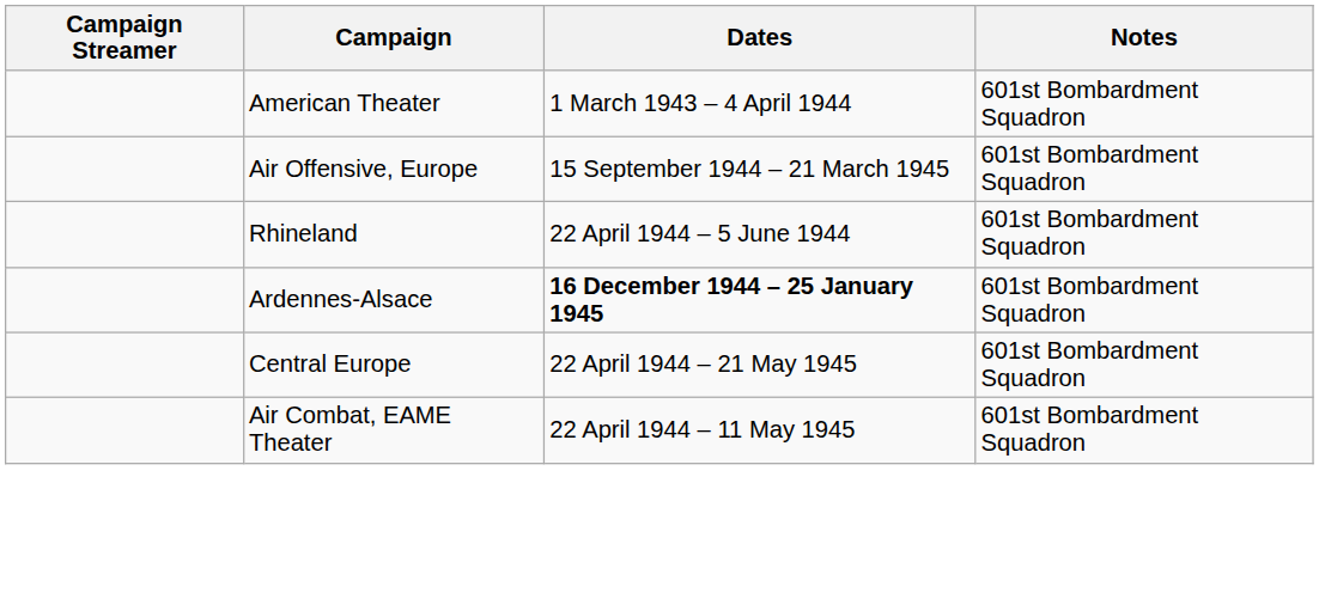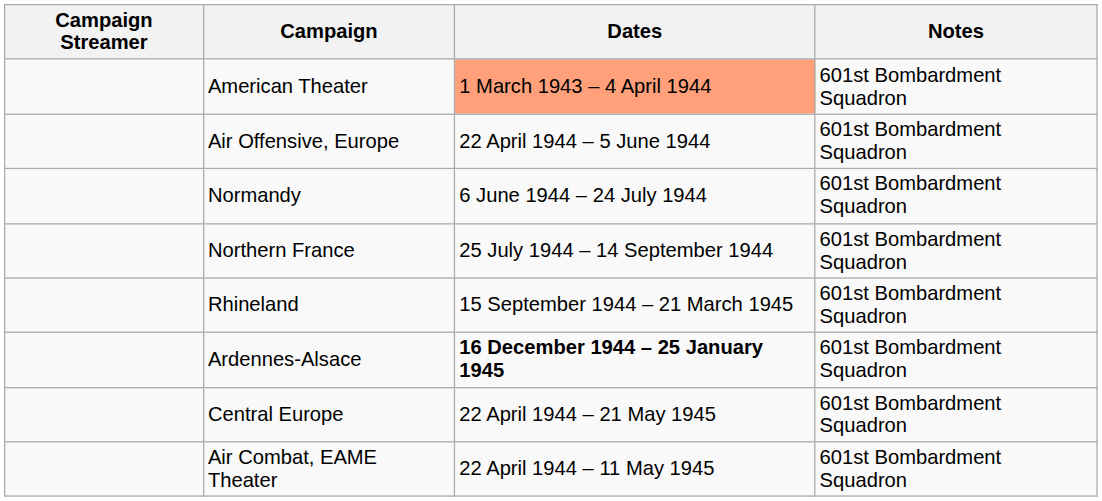 <table class="wikitable">
 <tr>
 <th>Campaign Streamer</th>
 <th>Campaign</th>
 <th>Dates</th>
 <th>Notes</th>
 </tr>
 <tr>
 <td></td>
 <td>American Theater</td>
-<td>1 March 1943 – 4 April 1944</td>
+<td style="background: lightsalmon;">1 March 1943 – 4 April 1944</td>
 <td>601st Bombardment Squadron</td>
 </tr>
 <tr>
 <td></td>
 <td>Air Offensive, Europe</td>
-<td>15 September 1944 – 21 March 1945</td>
+<td>22 April 1944 – 5 June 1944</td>
+<td>601st Bombardment Squadron</td>
+</tr>
+<tr>
+<td></td>
+<td>Normandy</td>
+<td>6 June 1944 – 24 July 1944</td>
+<td>601st Bombardment Squadron</td>
+</tr>
+<tr>
+<td></td>
+<td>Northern France</td>
+<td>25 July 1944 – 14 September 1944</td>
 <td>601st Bombardment Squadron</td>
 </tr>
 <tr>
 <td></td>
 <td>Rhineland</td>
-<td>22 April 1944 – 5 June 1944</td>
+<td>15 September 1944 – 21 March 1945</td>
 <td>601st Bombardment Squadron</td>
 </tr>
 <tr>
 <td></td>
 <td>Ardennes-Alsace</td>
 <td><strong>16 December 1944 – 25 January 1945</strong></td>
 <td>601st Bombardment Squadron</td>
 </tr>
 <tr>
 <td></td>
 <td>Central Europe</td>
 <td>22 April 1944 – 21 May 1945</td>
 <td>601st Bombardment Squadron</td>
 </tr>
 <tr>
 <td></td>
 <td>Air Combat, EAME Theater</td>
 <td>22 April 1944 – 11 May 1945</td>
 <td>601st Bombardment Squadron</td>
 </tr>
 </table>
